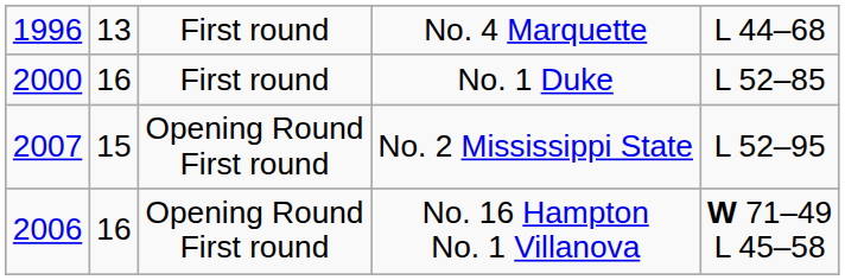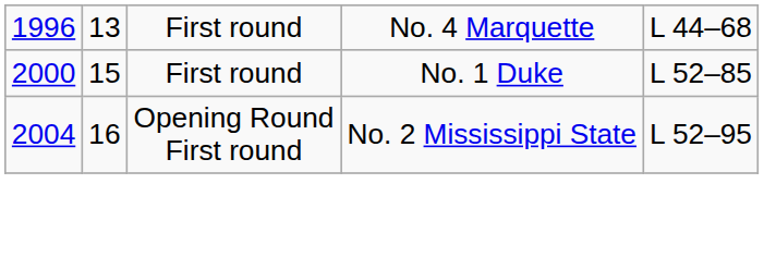 <table class="wikitable">
 <tr align="center">
 <td><a href='#'>1996</a></td>
 <td>13</td>
 <td>First round</td>
 <td>No. 4 <a href='#'>Marquette</a></td>
 <td>L 44–68</td>
 </tr>
 <tr align="center">
 <td><a href='#'>2000</a></td>
-<td>16</td>
+<td>15</td>
 <td>First round</td>
 <td>No. 1 <a href='#'>Duke</a></td>
 <td>L 52–85</td>
 </tr>
 <tr align="center">
-<td><a href='#'>2007</a></td>
-<td>15</td>
+<td><a href='#'>2004</a></td>
+<td>16</td>
 <td>Opening Round<br>First round</td>
 <td>No. 2 <a href='#'>Mississippi State</a></td>
 <td>L 52–95</td>
 </tr>
-<tr align="center">
-<td><a href='#'>2006</a></td>
-<td>16</td>
-<td>Opening Round<br>First round</td>
-<td>No. 16 <a href='#'>Hampton</a><br>No. 1 <a href='#'>Villanova</a></td>
-<td><strong>W</strong> 71–49<br>L 45–58</td>
-</tr>
 </table>
